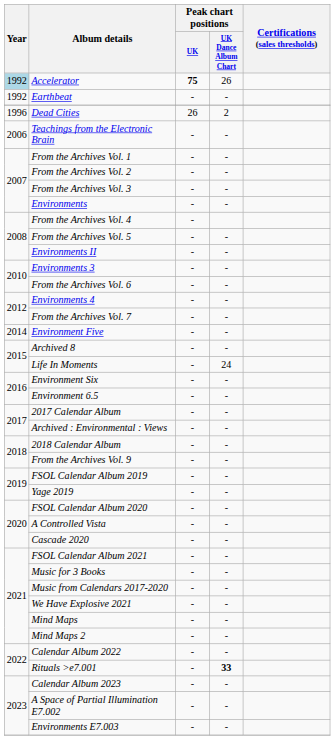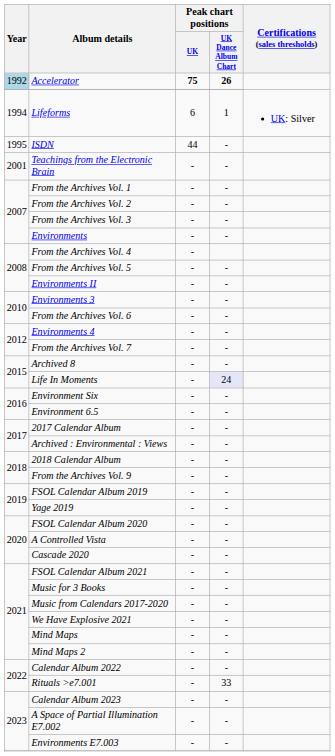 <table class="wikitable" style="text-align:left;">
 <tr>
 <th rowspan="2">Year</th>
 <th rowspan="2" style="width:225px;">Album details</th>
 <th colspan="2">Peak chart positions</th>
 <th width="130" rowspan="2"><a href='#'>Certifications</a><br><small>(<a href='#'>sales thresholds</a>)</small></th>
 </tr>
 <tr>
 <th style="width:4em;font-size:75%"><a href='#'>UK</a><br></th>
 <th style="width:4em;font-size:75%"><a href='#'>UK Dance Album Chart</a><br></th>
 </tr>
 <tr>
 <td style="background: lightblue;">1992</td>
 <td><em><a href='#'>Accelerator</a></em></td>
 <td style="text-align:center;"><strong>75</strong></td>
-<td style="text-align:center;">26</td>
+<td style="text-align:center;"><strong>26</strong></td>
 </tr>
 <tr>
-<td>1992</td>
-<td><em><a href='#'>Earthbeat</a></em></td>
-<td style="text-align:center;">-</td>
+</tr>
+<tr>
+<td>1994</td>
+<td><em><a href='#'>Lifeforms</a></em></td>
+<td style="text-align:center;">6</td>
+<td style="text-align:center;">1</td>
+<td><br><ul><li><a href='#'>UK</a>: Silver</li></ul></td>
+</tr>
+<tr>
+<td>1995</td>
+<td><em><a href='#'>ISDN</a></em></td>
+<td style="text-align:center;">44</td>
 <td style="text-align:center;">-</td>
 <td></td>
 </tr>
 <tr>
-</tr>
-<tr>
-<td>1996</td>
-<td><em><a href='#'>Dead Cities</a></em></td>
-<td style="text-align:center;">26</td>
-<td style="text-align:center;">2</td>
-<td></td>
-</tr>
-<tr>
-<td>2006</td>
+<td>2001</td>
 <td><em><a href='#'>Teachings from the Electronic Brain</a></em></td>
 <td style="text-align:center;">-</td>
 <td style="text-align:center;">-</td>
 <td></td>
 </tr>
 <tr>
 <td rowspan="4">2007</td>
 <td><em>From the Archives Vol. 1</em></td>
 <td style="text-align:center;">-</td>
 <td style="text-align:center;">-</td>
 <td></td>
 </tr>
 <tr>
 <td><em>From the Archives Vol. 2</em></td>
 <td style="text-align:center;">-</td>
 <td style="text-align:center;">-</td>
 <td></td>
 </tr>
 <tr>
 <td><em>From the Archives Vol. 3</em></td>
 <td style="text-align:center;">-</td>
 <td style="text-align:center;">-</td>
 <td></td>
 </tr>
 <tr>
 <td><em><a href='#'>Environments</a></em></td>
 <td style="text-align:center;">-</td>
 <td style="text-align:center;">-</td>
 <td></td>
 </tr>
 <tr>
 <td rowspan="3">2008</td>
 <td><em>From the Archives Vol. 4</em></td>
 <td style="text-align:center;">-</td>
 <td></td>
 </tr>
 <tr>
 <td><em>From the Archives Vol. 5 </em></td>
 <td style="text-align:center;">-</td>
 <td style="text-align:center;">-</td>
 <td></td>
 </tr>
 <tr>
 <td><em><a href='#'>Environments II</a></em></td>
 <td style="text-align:center;">-</td>
 <td style="text-align:center;">-</td>
 <td></td>
 </tr>
 <tr>
 <td rowspan="2">2010</td>
 <td><em><a href='#'>Environments 3</a></em></td>
 <td style="text-align:center;">-</td>
 <td style="text-align:center;">-</td>
 <td></td>
 </tr>
 <tr>
 <td><em>From the Archives Vol. 6</em></td>
 <td style="text-align:center;">-</td>
 <td style="text-align:center;">-</td>
 <td></td>
 </tr>
 <tr>
 <td rowspan="2">2012</td>
 <td><em><a href='#'>Environments 4</a></em></td>
 <td style="text-align:center;">-</td>
 <td style="text-align:center;">-</td>
 <td></td>
 </tr>
 <tr>
 <td><em>From the Archives Vol. 7</em></td>
 <td style="text-align:center;">-</td>
 <td style="text-align:center;">-</td>
 <td></td>
 </tr>
 <tr>
-<td>2014</td>
-<td><em><a href='#'>Environment Five</a></em></td>
-<td style="text-align:center;">-</td>
-<td style="text-align:center;">-</td>
-<td></td>
-</tr>
-<tr>
 <td rowspan="2">2015</td>
 <td><em>Archived 8</em></td>
 <td style="text-align:center;">-</td>
 <td style="text-align:center;">-</td>
 <td></td>
 </tr>
 <tr>
 <td><em>Life In Moments</em></td>
 <td style="text-align:center;">-</td>
-<td style="text-align:center;">24</td>
+<td style="background: lavender; text-align:center;">24</td>
 <td></td>
 </tr>
 <tr>
 <td rowspan="2">2016</td>
 <td><em>Environment Six</em></td>
 <td style="text-align:center;">-</td>
 <td style="text-align:center;">-</td>
 <td></td>
 </tr>
 <tr>
 <td><em>Environment 6.5</em></td>
 <td style="text-align:center;">-</td>
 <td style="text-align:center;">-</td>
 <td></td>
 </tr>
 <tr>
 <td rowspan="2">2017</td>
 <td><em>2017 Calendar Album</em></td>
 <td style="text-align:center;">-</td>
 <td style="text-align:center;">-</td>
 <td></td>
 </tr>
 <tr>
 <td><em>Archived : Environmental : Views</em></td>
 <td style="text-align:center;">-</td>
 <td style="text-align:center;">-</td>
 <td></td>
 </tr>
 <tr>
 <td rowspan="2">2018</td>
 <td><em>2018 Calendar Album</em></td>
 <td style="text-align:center;">-</td>
 <td style="text-align:center;">-</td>
 <td></td>
 </tr>
 <tr>
 <td><em>From the Archives Vol. 9</em></td>
 <td style="text-align:center;">-</td>
 <td style="text-align:center;">-</td>
 <td></td>
 </tr>
 <tr>
 <td rowspan="2">2019</td>
 <td><em>FSOL Calendar Album 2019</em></td>
 <td style="text-align:center;">-</td>
 <td style="text-align:center;">-</td>
 <td></td>
 </tr>
 <tr>
 <td><em>Yage 2019</em></td>
 <td style="text-align:center;">-</td>
 <td style="text-align:center;">-</td>
 <td></td>
 </tr>
 <tr>
 <td rowspan="3">2020</td>
 <td><em>FSOL Calendar Album 2020</em></td>
 <td style="text-align:center;">-</td>
 <td style="text-align:center;">-</td>
 <td></td>
 </tr>
 <tr>
 <td><em>A Controlled Vista</em></td>
 <td style="text-align:center;">-</td>
 <td style="text-align:center;">-</td>
 <td></td>
 </tr>
 <tr>
 <td><em>Cascade 2020</em></td>
 <td style="text-align:center;">-</td>
 <td style="text-align:center;">-</td>
 <td></td>
 </tr>
 <tr>
 <td rowspan="6">2021</td>
 <td><em>FSOL Calendar Album 2021</em></td>
 <td style="text-align:center;">-</td>
 <td style="text-align:center;">-</td>
 <td></td>
 </tr>
 <tr>
 <td><em>Music for 3 Books</em></td>
 <td style="text-align:center;">-</td>
 <td style="text-align:center;">-</td>
 <td></td>
 </tr>
 <tr>
 <td><em>Music from Calendars 2017-2020</em></td>
 <td style="text-align:center;">-</td>
 <td style="text-align:center;">-</td>
 <td></td>
 </tr>
 <tr>
 <td><em>We Have Explosive 2021</em></td>
 <td style="text-align:center;">-</td>
 <td style="text-align:center;">-</td>
 <td></td>
 </tr>
 <tr>
 <td><em>Mind Maps</em></td>
 <td style="text-align:center;">-</td>
 <td style="text-align:center;">-</td>
 <td></td>
 </tr>
 <tr>
 <td><em>Mind Maps 2</em></td>
 <td style="text-align:center;">-</td>
 <td style="text-align:center;">-</td>
 <td></td>
 </tr>
 <tr>
 <td rowspan="2">2022</td>
 <td><em>Calendar Album 2022</em></td>
 <td style="text-align:center;">-</td>
 <td style="text-align:center;">-</td>
 <td></td>
 </tr>
 <tr>
 <td><em>Rituals >e7.001</em></td>
 <td style="text-align:center;">-</td>
-<td style="text-align:center;"><strong>33</strong></td>
+<td style="text-align:center;">33</td>
 <td></td>
 </tr>
 <tr>
 <td rowspan="3">2023</td>
 <td><em>Calendar Album 2023</em></td>
 <td style="text-align:center;">-</td>
 <td style="text-align:center;">-</td>
 <td></td>
 </tr>
 <tr>
 <td><em>A Space of Partial Illumination E7.002</em></td>
 <td style="text-align:center;">-</td>
 <td style="text-align:center;">-</td>
 <td></td>
 </tr>
 <tr>
 <td><em>Environments E7.003</em></td>
 <td style="text-align:center;">-</td>
 <td style="text-align:center;">-</td>
 <td></td>
 </tr>
 <tr>
 </tr>
 </table>
